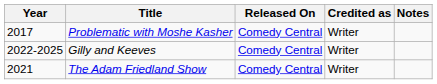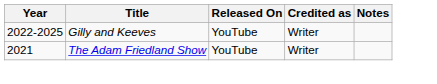 <table class="wikitable sortable">
 <tr>
 <th>Year</th>
 <th>Title</th>
 <th>Released On</th>
 <th>Credited as</th>
 <th>Notes</th>
 </tr>
 <tr>
-<td>2017</td>
-<td><em><a href='#'>Problematic with Moshe Kasher</a></em></td>
-<td><a href='#'>Comedy Central</a></td>
-<td>Writer</td>
-<td></td>
-</tr>
-<tr>
 <td>2022-2025</td>
 <td><em>Gilly and Keeves</em></td>
-<td><a href='#'>Comedy Central</a></td>
+<td>YouTube</td>
 <td>Writer</td>
 <td></td>
 </tr>
 <tr>
 <td>2021</td>
 <td><em><a href='#'>The Adam Friedland Show</a></em></td>
-<td><a href='#'>Comedy Central</a></td>
+<td>YouTube</td>
 <td>Writer</td>
 <td></td>
 </tr>
 </table>
